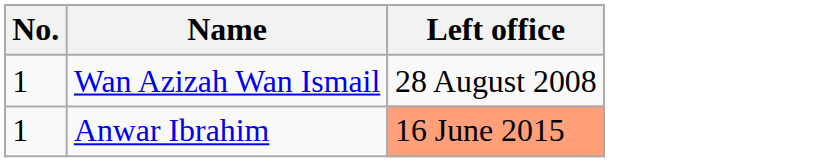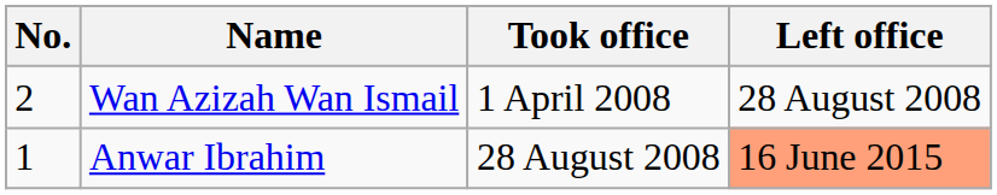 <table class="wikitable">
 <tr>
 <th>No.</th>
 <th>Name</th>
+<th>Took office</th>
 <th>Left office</th>
 </tr>
 <tr>
-<td>1</td>
+<td>2</td>
 <td><a href='#'>Wan Azizah Wan Ismail</a></td>
+<td>1 April 2008</td>
 <td>28 August 2008</td>
 </tr>
 <tr>
 <td>1</td>
 <td><a href='#'>Anwar Ibrahim</a></td>
+<td>28 August 2008</td>
 <td style="background: lightsalmon;">16 June 2015</td>
 </tr>
 </table>
